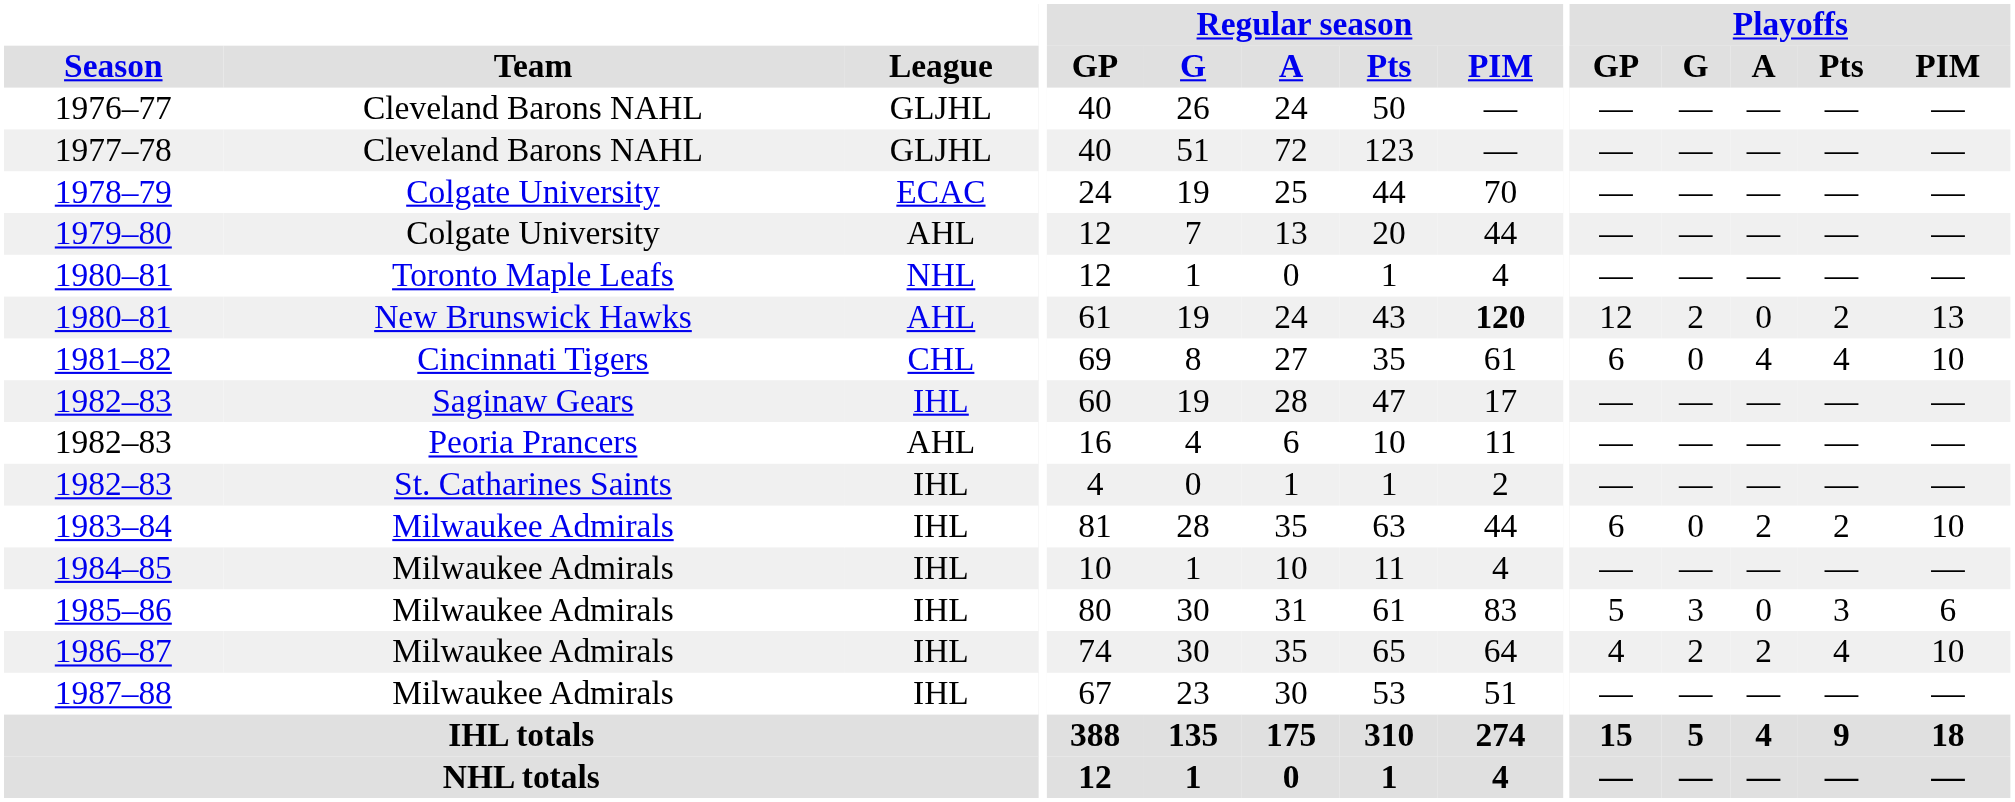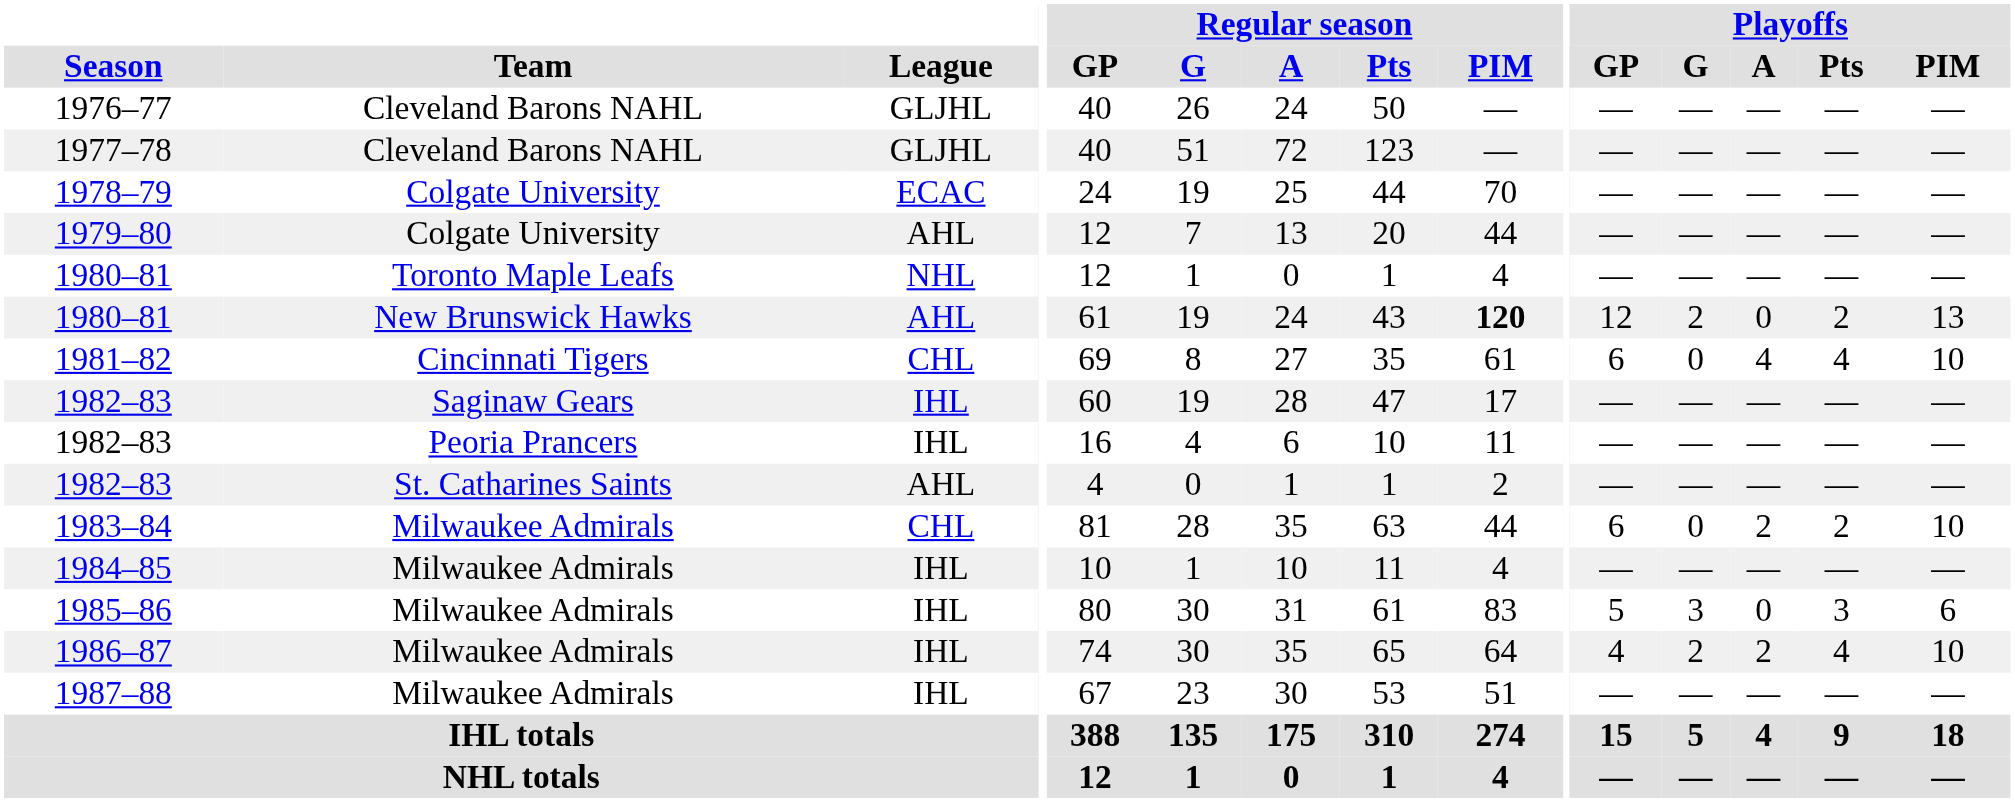 <table border="0" cellpadding="1" cellspacing="0" style="text-align:center; width:60em">
 <tr bgcolor="#e0e0e0">
 <th colspan="3" bgcolor="#ffffff"></th>
 <th rowspan="100" bgcolor="#ffffff"></th>
 <th colspan="5"><a href='#'>Regular season</a></th>
 <th rowspan="100" bgcolor="#ffffff"></th>
 <th colspan="5"><a href='#'>Playoffs</a></th>
 </tr>
 <tr bgcolor="#e0e0e0">
 <th><a href='#'>Season</a></th>
 <th>Team</th>
 <th>League</th>
 <th>GP</th>
 <th><a href='#'>G</a></th>
 <th><a href='#'>A</a></th>
 <th><a href='#'>Pts</a></th>
 <th><a href='#'>PIM</a></th>
 <th>GP</th>
 <th>G</th>
 <th>A</th>
 <th>Pts</th>
 <th>PIM</th>
 </tr>
 <tr>
 <td>1976–77</td>
 <td>Cleveland Barons NAHL</td>
 <td>GLJHL</td>
 <td>40</td>
 <td>26</td>
 <td>24</td>
 <td>50</td>
 <td>—</td>
 <td>—</td>
 <td>—</td>
 <td>—</td>
 <td>—</td>
 <td>—</td>
 </tr>
 <tr bgcolor="#f0f0f0">
 <td>1977–78</td>
 <td>Cleveland Barons NAHL</td>
 <td>GLJHL</td>
 <td>40</td>
 <td>51</td>
 <td>72</td>
 <td>123</td>
 <td>—</td>
 <td>—</td>
 <td>—</td>
 <td>—</td>
 <td>—</td>
 <td>—</td>
 </tr>
 <tr>
 <td><a href='#'>1978–79</a></td>
 <td><a href='#'>Colgate University</a></td>
 <td><a href='#'>ECAC</a></td>
 <td>24</td>
 <td>19</td>
 <td>25</td>
 <td>44</td>
 <td>70</td>
 <td>—</td>
 <td>—</td>
 <td>—</td>
 <td>—</td>
 <td>—</td>
 </tr>
 <tr bgcolor="#f0f0f0">
 <td><a href='#'>1979–80</a></td>
 <td>Colgate University</td>
 <td>AHL</td>
 <td>12</td>
 <td>7</td>
 <td>13</td>
 <td>20</td>
 <td>44</td>
 <td>—</td>
 <td>—</td>
 <td>—</td>
 <td>—</td>
 <td>—</td>
 </tr>
 <tr>
 <td><a href='#'>1980–81</a></td>
 <td><a href='#'>Toronto Maple Leafs</a></td>
 <td><a href='#'>NHL</a></td>
 <td>12</td>
 <td>1</td>
 <td>0</td>
 <td>1</td>
 <td>4</td>
 <td>—</td>
 <td>—</td>
 <td>—</td>
 <td>—</td>
 <td>—</td>
 </tr>
 <tr bgcolor="#f0f0f0">
 <td><a href='#'>1980–81</a></td>
 <td><a href='#'>New Brunswick Hawks</a></td>
 <td><a href='#'>AHL</a></td>
 <td>61</td>
 <td>19</td>
 <td>24</td>
 <td>43</td>
 <td><strong>120</strong></td>
 <td>12</td>
 <td>2</td>
 <td>0</td>
 <td>2</td>
 <td>13</td>
 </tr>
 <tr>
 <td><a href='#'>1981–82</a></td>
 <td><a href='#'>Cincinnati Tigers</a></td>
 <td><a href='#'>CHL</a></td>
 <td>69</td>
 <td>8</td>
 <td>27</td>
 <td>35</td>
 <td>61</td>
 <td>6</td>
 <td>0</td>
 <td>4</td>
 <td>4</td>
 <td>10</td>
 </tr>
 <tr bgcolor="#f0f0f0">
 <td><a href='#'>1982–83</a></td>
 <td><a href='#'>Saginaw Gears</a></td>
 <td><a href='#'>IHL</a></td>
 <td>60</td>
 <td>19</td>
 <td>28</td>
 <td>47</td>
 <td>17</td>
 <td>—</td>
 <td>—</td>
 <td>—</td>
 <td>—</td>
 <td>—</td>
 </tr>
 <tr>
 <td>1982–83</td>
 <td><a href='#'>Peoria Prancers</a></td>
-<td>AHL</td>
+<td>IHL</td>
 <td>16</td>
 <td>4</td>
 <td>6</td>
 <td>10</td>
 <td>11</td>
 <td>—</td>
 <td>—</td>
 <td>—</td>
 <td>—</td>
 <td>—</td>
 </tr>
 <tr bgcolor="#f0f0f0">
 <td><a href='#'>1982–83</a></td>
 <td><a href='#'>St. Catharines Saints</a></td>
-<td>IHL</td>
+<td>AHL</td>
 <td>4</td>
 <td>0</td>
 <td>1</td>
 <td>1</td>
 <td>2</td>
 <td>—</td>
 <td>—</td>
 <td>—</td>
 <td>—</td>
 <td>—</td>
 </tr>
 <tr>
 <td><a href='#'>1983–84</a></td>
 <td><a href='#'>Milwaukee Admirals</a></td>
-<td>IHL</td>
+<td><a href='#'>CHL</a></td>
 <td>81</td>
 <td>28</td>
 <td>35</td>
 <td>63</td>
 <td>44</td>
 <td>6</td>
 <td>0</td>
 <td>2</td>
 <td>2</td>
 <td>10</td>
 </tr>
 <tr bgcolor="#f0f0f0">
 <td><a href='#'>1984–85</a></td>
 <td>Milwaukee Admirals</td>
 <td>IHL</td>
 <td>10</td>
 <td>1</td>
 <td>10</td>
 <td>11</td>
 <td>4</td>
 <td>—</td>
 <td>—</td>
 <td>—</td>
 <td>—</td>
 <td>—</td>
 </tr>
 <tr>
 <td><a href='#'>1985–86</a></td>
 <td>Milwaukee Admirals</td>
 <td>IHL</td>
 <td>80</td>
 <td>30</td>
 <td>31</td>
 <td>61</td>
 <td>83</td>
 <td>5</td>
 <td>3</td>
 <td>0</td>
 <td>3</td>
 <td>6</td>
 </tr>
 <tr bgcolor="#f0f0f0">
 <td><a href='#'>1986–87</a></td>
 <td>Milwaukee Admirals</td>
 <td>IHL</td>
 <td>74</td>
 <td>30</td>
 <td>35</td>
 <td>65</td>
 <td>64</td>
 <td>4</td>
 <td>2</td>
 <td>2</td>
 <td>4</td>
 <td>10</td>
 </tr>
 <tr>
 <td><a href='#'>1987–88</a></td>
 <td>Milwaukee Admirals</td>
 <td>IHL</td>
 <td>67</td>
 <td>23</td>
 <td>30</td>
 <td>53</td>
 <td>51</td>
 <td>—</td>
 <td>—</td>
 <td>—</td>
 <td>—</td>
 <td>—</td>
 </tr>
 <tr bgcolor="#e0e0e0">
 <th colspan="3">IHL totals</th>
 <th>388</th>
 <th>135</th>
 <th>175</th>
 <th>310</th>
 <th>274</th>
 <th>15</th>
 <th>5</th>
 <th>4</th>
 <th>9</th>
 <th>18</th>
 </tr>
 <tr bgcolor="#e0e0e0">
 <th colspan="3">NHL totals</th>
 <th>12</th>
 <th>1</th>
 <th>0</th>
 <th>1</th>
 <th>4</th>
 <th>—</th>
 <th>—</th>
 <th>—</th>
 <th>—</th>
 <th>—</th>
 </tr>
 </table>
